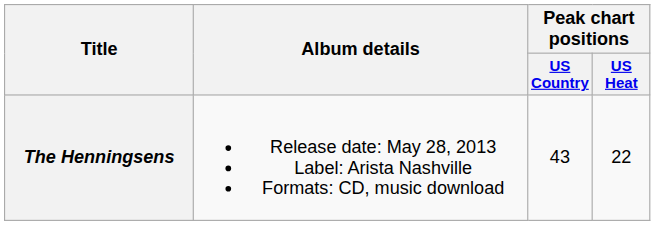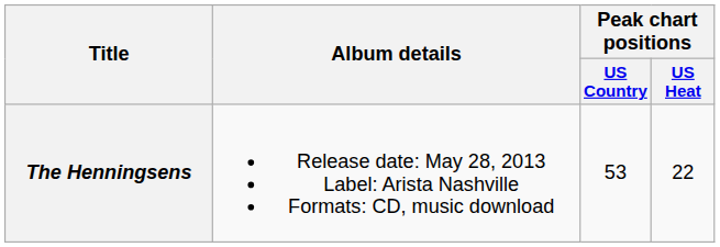 <table class="wikitable plainrowheaders" style="text-align:center;">
 <tr>
 <th rowspan="2" style="width:10em;">Title</th>
 <th rowspan="2" style="width:18em;">Album details</th>
 <th colspan="2">Peak chart<br>positions</th>
 </tr>
 <tr style="font-size:smaller;">
 <th width="45"><a href='#'>US Country</a></th>
 <th width="45"><a href='#'>US<br>Heat</a></th>
 </tr>
 <tr>
 <th scope="row"><em>The Henningsens</em></th>
 <td><br><ul><li>Release date: May 28, 2013</li><li>Label: Arista Nashville</li><li>Formats: CD, music download</li></ul></td>
-<td>43</td>
+<td>53</td>
 <td>22</td>
 </tr>
 </table>
